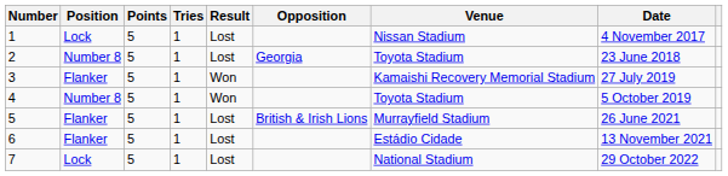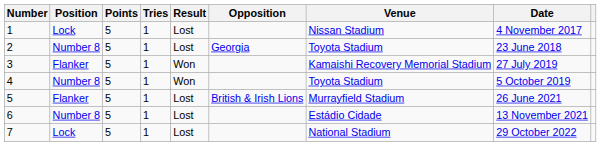 <table class="wikitable sortable" style="font-size: 95%;">
 <tr>
 <th>Number</th>
 <th>Position</th>
 <th>Points</th>
 <th>Tries</th>
 <th>Result</th>
 <th>Opposition</th>
 <th>Venue</th>
 <th>Date</th>
 <th class="unsortable"></th>
 </tr>
 <tr>
 <td>1</td>
 <td><a href='#'>Lock</a></td>
 <td>5</td>
 <td>1</td>
 <td>Lost</td>
 <td></td>
 <td><a href='#'>Nissan Stadium</a></td>
 <td><a href='#'>4 November 2017</a></td>
 <td></td>
 </tr>
 <tr>
 <td>2</td>
 <td><a href='#'>Number 8</a></td>
 <td>5</td>
 <td>1</td>
 <td>Lost</td>
 <td><a href='#'>Georgia</a></td>
 <td><a href='#'>Toyota Stadium</a></td>
 <td><a href='#'>23 June 2018</a></td>
 <td></td>
 </tr>
 <tr>
 <td>3</td>
 <td><a href='#'>Flanker</a></td>
 <td>5</td>
 <td>1</td>
 <td>Won</td>
 <td></td>
 <td><a href='#'>Kamaishi Recovery Memorial Stadium</a></td>
 <td><a href='#'>27 July 2019</a></td>
 <td></td>
 </tr>
 <tr>
 <td>4</td>
 <td><a href='#'>Number 8</a></td>
 <td>5</td>
 <td>1</td>
 <td>Won</td>
 <td></td>
 <td><a href='#'>Toyota Stadium</a></td>
 <td><a href='#'>5 October 2019</a></td>
 <td></td>
 </tr>
 <tr>
 <td>5</td>
 <td><a href='#'>Flanker</a></td>
 <td>5</td>
 <td>1</td>
 <td>Lost</td>
 <td><a href='#'>British & Irish Lions</a></td>
 <td><a href='#'>Murrayfield Stadium</a></td>
 <td><a href='#'>26 June 2021</a></td>
 <td></td>
 </tr>
 <tr>
 <td>6</td>
-<td><a href='#'>Flanker</a></td>
+<td><a href='#'>Number 8</a></td>
 <td>5</td>
 <td>1</td>
 <td>Lost</td>
 <td></td>
 <td><a href='#'>Estádio Cidade</a></td>
 <td><a href='#'>13 November 2021</a></td>
 <td></td>
 </tr>
 <tr>
 <td>7</td>
 <td><a href='#'>Lock</a></td>
 <td>5</td>
 <td>1</td>
 <td>Lost</td>
 <td></td>
 <td><a href='#'>National Stadium</a></td>
 <td><a href='#'>29 October 2022</a></td>
 <td></td>
 </tr>
 </table>
